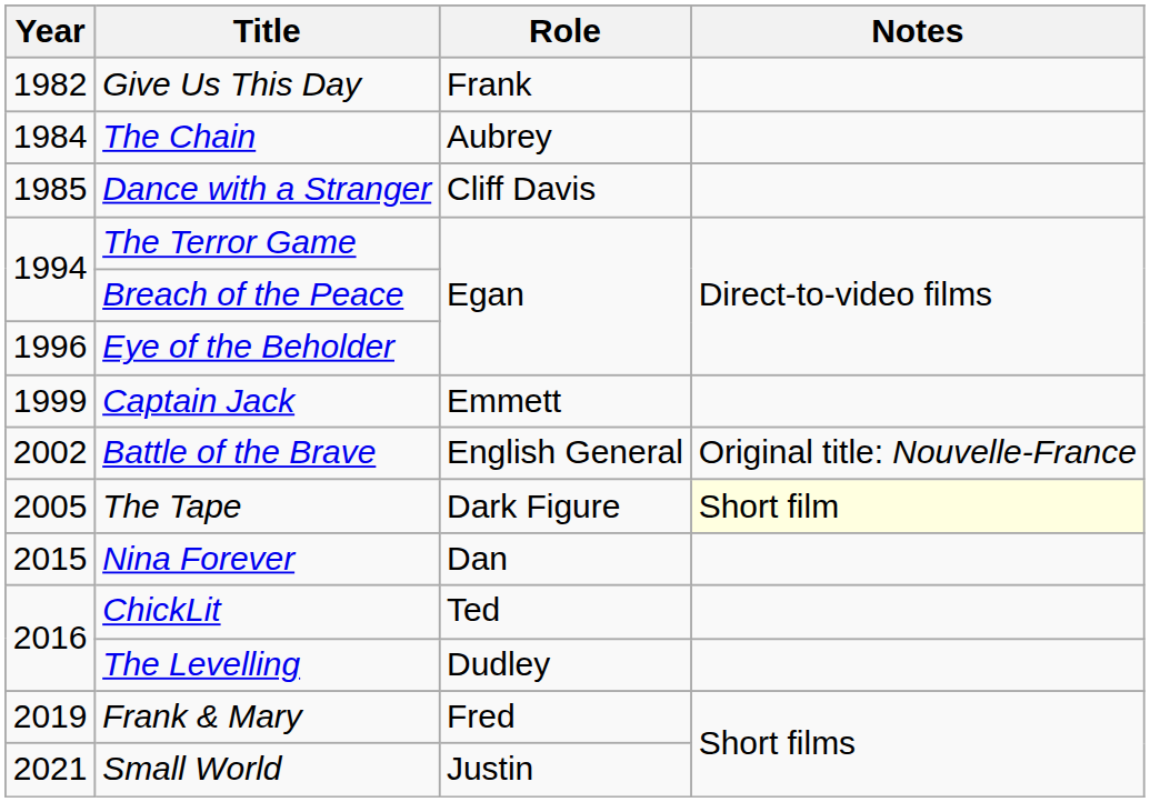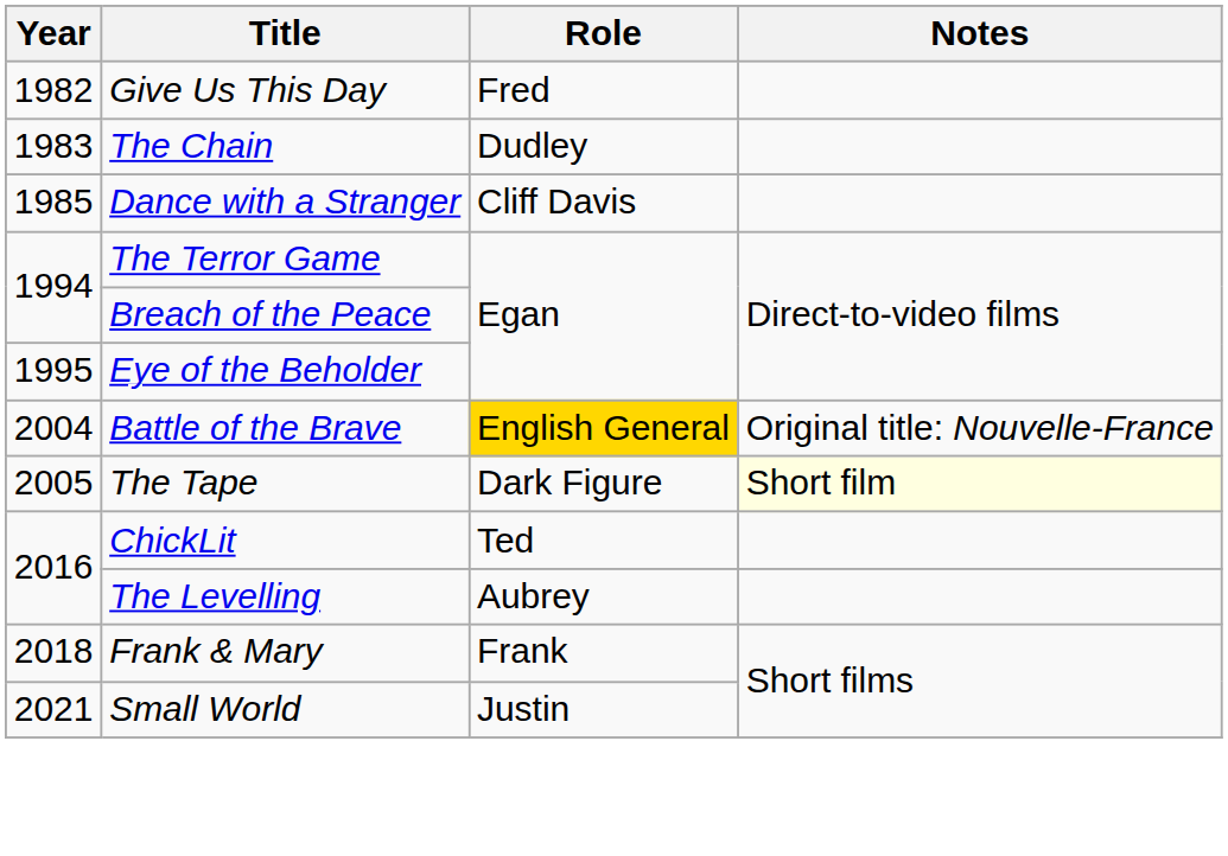 <table class="wikitable">
 <tr>
 <th>Year</th>
 <th>Title</th>
 <th>Role</th>
 <th>Notes</th>
 </tr>
 <tr>
 <td>1982</td>
 <td><em>Give Us This Day</em></td>
-<td>Frank</td>
+<td>Fred</td>
 <td></td>
 </tr>
 <tr>
-<td>1984</td>
+<td>1983</td>
 <td><em><a href='#'>The Chain</a></em></td>
-<td>Aubrey</td>
+<td>Dudley</td>
 <td></td>
 </tr>
 <tr>
 <td>1985</td>
 <td><em><a href='#'>Dance with a Stranger</a></em></td>
 <td>Cliff Davis</td>
 <td></td>
 </tr>
 <tr>
 <td rowspan=2>1994</td>
 <td><em><a href='#'>The Terror Game</a></em></td>
 <td rowspan=3>Egan</td>
 <td rowspan=3>Direct-to-video films</td>
 </tr>
 <tr>
 <td><em><a href='#'>Breach of the Peace</a></em></td>
 </tr>
 <tr>
-<td>1996</td>
+<td>1995</td>
 <td><em><a href='#'>Eye of the Beholder</a></em></td>
 </tr>
 <tr>
-<td>1999</td>
-<td><em><a href='#'>Captain Jack</a></em></td>
-<td>Emmett</td>
-<td></td>
-</tr>
-<tr>
-<td>2002</td>
+<td>2004</td>
 <td><em><a href='#'>Battle of the Brave</a></em></td>
-<td>English General</td>
+<td style="background: gold;">English General</td>
 <td>Original title: <em>Nouvelle-France</em></td>
 </tr>
 <tr>
 <td>2005</td>
 <td><em>The Tape</em></td>
 <td>Dark Figure</td>
 <td style="background: lightyellow;">Short film</td>
 </tr>
 <tr>
-<td>2015</td>
-<td><em><a href='#'>Nina Forever</a></em></td>
-<td>Dan</td>
-<td></td>
-</tr>
-<tr>
 <td rowspan=2>2016</td>
 <td><em><a href='#'>ChickLit</a></em></td>
 <td>Ted</td>
 <td></td>
 </tr>
 <tr>
 <td><em><a href='#'>The Levelling</a></em></td>
-<td>Dudley</td>
+<td>Aubrey</td>
 <td></td>
 </tr>
 <tr>
-<td>2019</td>
+<td>2018</td>
 <td><em>Frank & Mary</em></td>
-<td>Fred</td>
+<td>Frank</td>
 <td rowspan=2>Short films</td>
 </tr>
 <tr>
 <td>2021</td>
 <td><em>Small World</em></td>
 <td>Justin</td>
 </tr>
 </table>
